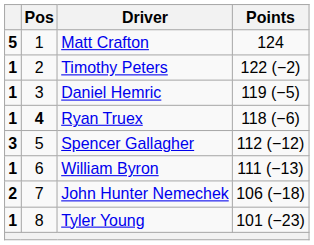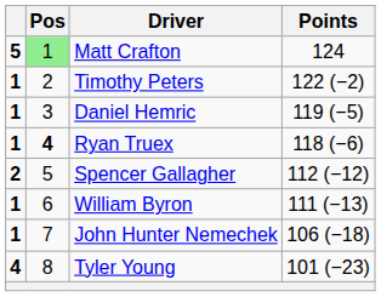 <table class="wikitable" style="font-size: 95%;">
 <tr>
 <th></th>
 <th>Pos</th>
 <th>Driver</th>
 <th>Points</th>
 </tr>
 <tr>
 <td align="left"> <strong>5</strong></td>
-<td style="text-align:center;">1</td>
+<td style="background: lightgreen; text-align:center;">1</td>
 <td><a href='#'>Matt Crafton</a></td>
 <td style="text-align:center;">124</td>
 </tr>
 <tr>
 <td align="left"> <strong>1</strong></td>
 <td style="text-align:center;">2</td>
 <td><a href='#'>Timothy Peters</a></td>
 <td style="text-align:center;">122 (−2)</td>
 </tr>
 <tr>
 <td align="left"> <strong>1</strong></td>
 <td style="text-align:center;">3</td>
 <td><a href='#'>Daniel Hemric</a></td>
 <td style="text-align:center;">119 (−5)</td>
 </tr>
 <tr>
 <td align="left"> <strong>1</strong></td>
 <td style="text-align:center;"><strong>4</strong></td>
 <td><a href='#'>Ryan Truex</a></td>
 <td style="text-align:center;">118 (−6)</td>
 </tr>
 <tr>
-<td align="left"> <strong>3</strong></td>
+<td align="left"> <strong>2</strong></td>
 <td style="text-align:center;">5</td>
 <td><a href='#'>Spencer Gallagher</a></td>
 <td style="text-align:center;">112 (−12)</td>
 </tr>
 <tr>
 <td align="left"> <strong>1</strong></td>
 <td style="text-align:center;">6</td>
 <td><a href='#'>William Byron</a></td>
 <td style="text-align:center;">111 (−13)</td>
 </tr>
 <tr>
-<td align="left"> <strong>2</strong></td>
+<td align="left"> <strong>1</strong></td>
 <td style="text-align:center;">7</td>
 <td><a href='#'>John Hunter Nemechek</a></td>
 <td style="text-align:center;">106 (−18)</td>
 </tr>
 <tr>
-<td align="left"> <strong>1</strong></td>
+<td align="left"> <strong>4</strong></td>
 <td style="text-align:center;">8</td>
 <td><a href='#'>Tyler Young</a></td>
 <td style="text-align:center;">101 (−23)</td>
 </tr>
 <tr class="sortbottom">
 <th colspan="9"></th>
 </tr>
 </table>
